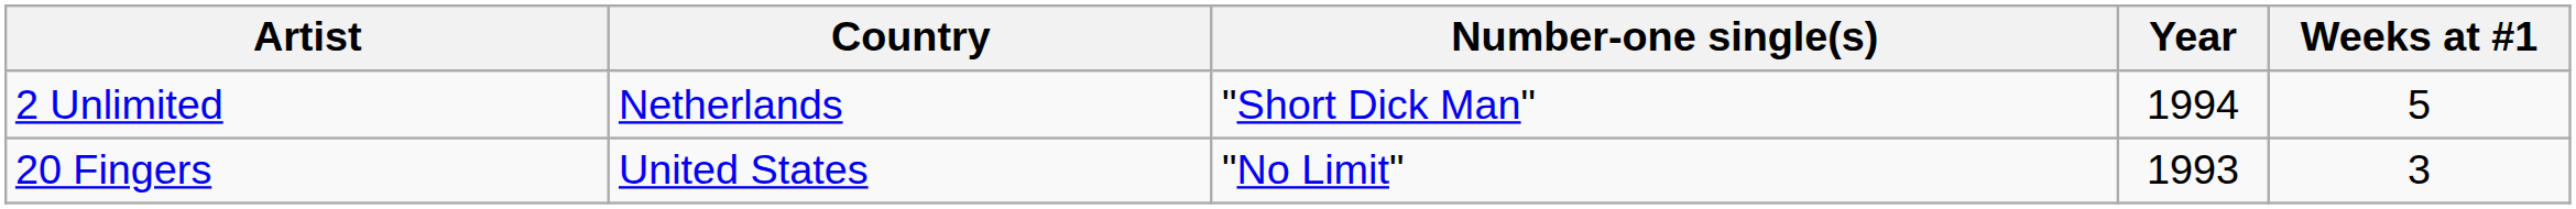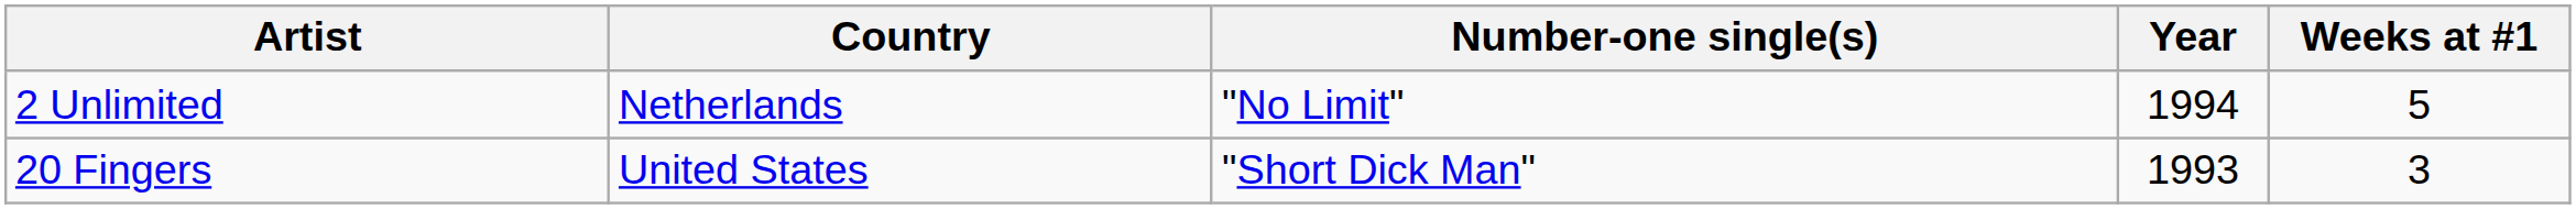 <table class="wikitable">
 <tr>
 <th width="20%">Artist</th>
 <th width="20%">Country</th>
 <th width="30%">Number-one single(s)</th>
 <th width="5%">Year</th>
 <th width="10%">Weeks at #1</th>
 </tr>
 <tr>
 <td><a href='#'>2 Unlimited</a></td>
 <td><a href='#'>Netherlands</a></td>
-<td>"<a href='#'>Short Dick Man</a>"</td>
+<td>"<a href='#'>No Limit</a>"</td>
 <td align=center>1994</td>
 <td align=center>5</td>
 </tr>
 <tr>
 <td><a href='#'>20 Fingers</a></td>
 <td><a href='#'>United States</a></td>
-<td>"<a href='#'>No Limit</a>"</td>
+<td>"<a href='#'>Short Dick Man</a>"</td>
 <td align=center>1993</td>
 <td align=center>3</td>
 </tr>
 </table>
